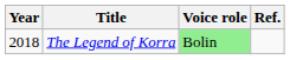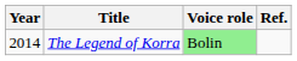 <table class="wikitable sortable">
 <tr>
 <th>Year</th>
 <th>Title</th>
 <th>Voice role</th>
 <th>Ref.</th>
 </tr>
 <tr>
-<td>2018</td>
+<td>2014</td>
 <td><em><a href='#'>The Legend of Korra</a></em></td>
 <td style="background: lightgreen;">Bolin</td>
 <td></td>
 </tr>
 </table>
